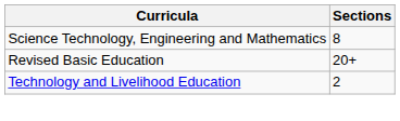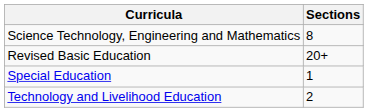 <table class="wikitable">
 <tr>
 <th>Curricula</th>
 <th>Sections</th>
 </tr>
 <tr>
 <td>Science Technology, Engineering and Mathematics</td>
 <td>8</td>
 </tr>
 <tr>
 <td>Revised Basic Education</td>
 <td>20+</td>
 </tr>
 <tr>
+<td><a href='#'>Special Education</a></td>
+<td>1</td>
+</tr>
+<tr>
 <td><a href='#'>Technology and Livelihood Education</a></td>
 <td>2</td>
 </tr>
 </table>
